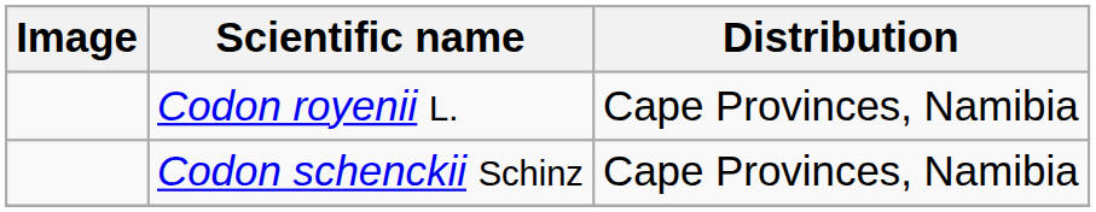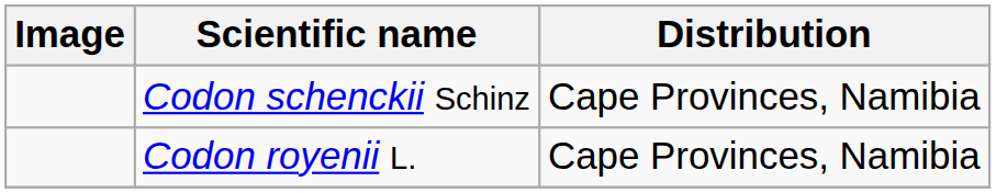 <table class="wikitable sortable">
 <tr>
 <th>Image</th>
 <th>Scientific name</th>
 <th>Distribution</th>
 </tr>
 <tr>
 <td></td>
-<td><em><a href='#'>Codon royenii</a></em> <small>L.</small></td>
+<td><em><a href='#'>Codon schenckii</a></em> <small>Schinz</small></td>
 <td>Cape Provinces, Namibia</td>
 </tr>
 <tr>
 <td></td>
-<td><em><a href='#'>Codon schenckii</a></em> <small>Schinz</small></td>
+<td><em><a href='#'>Codon royenii</a></em> <small>L.</small></td>
 <td>Cape Provinces, Namibia</td>
 </tr>
 <tr>
 </tr>
 </table>
